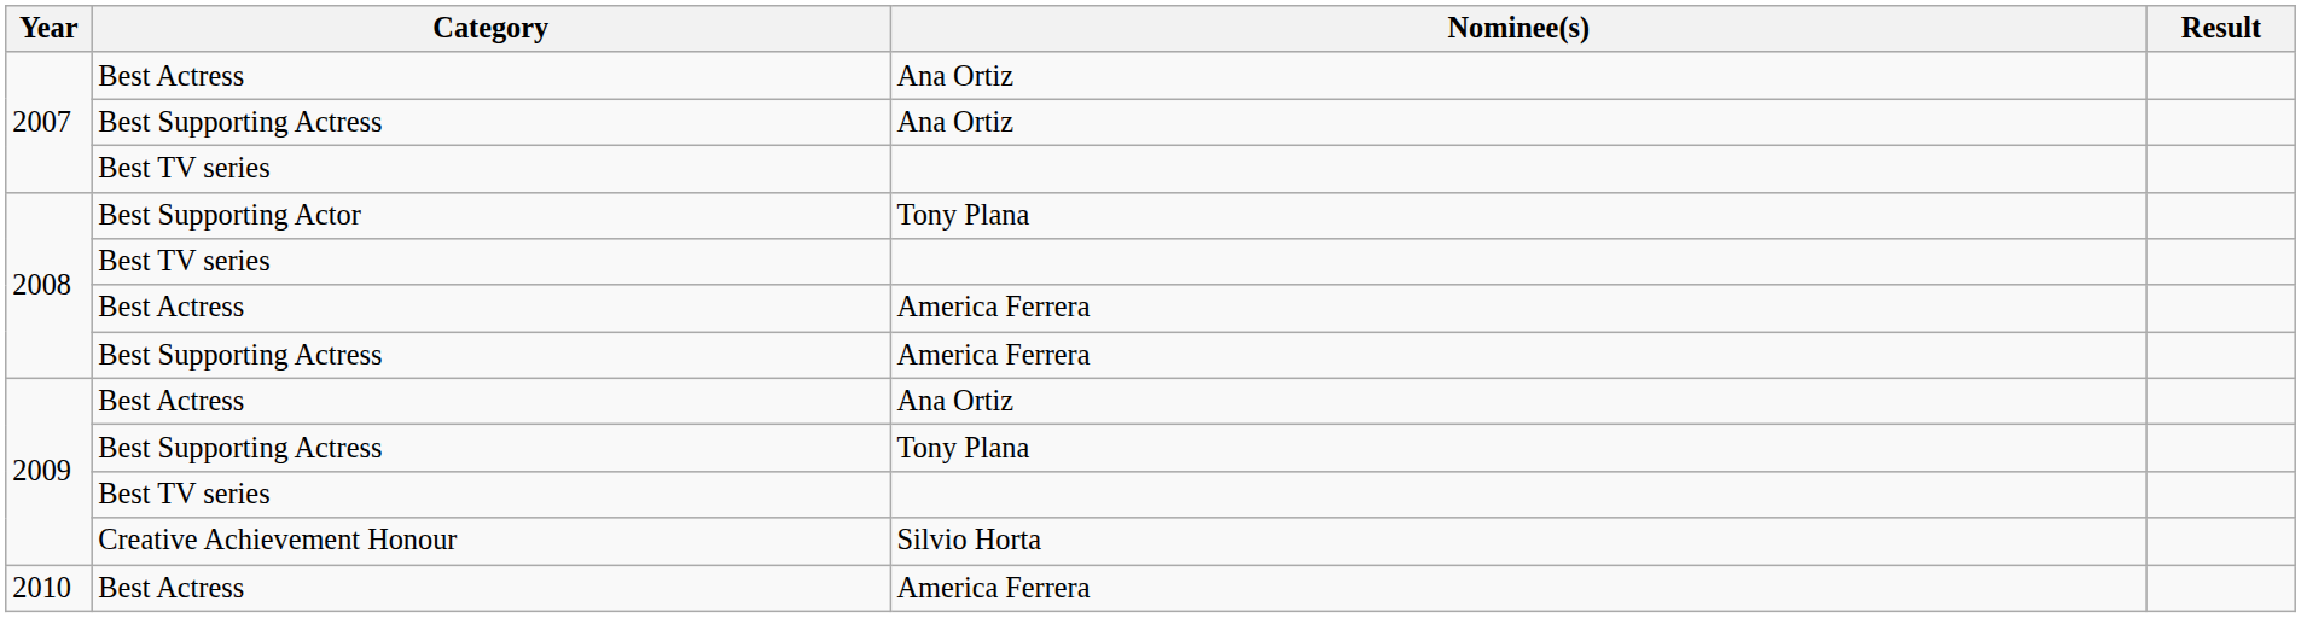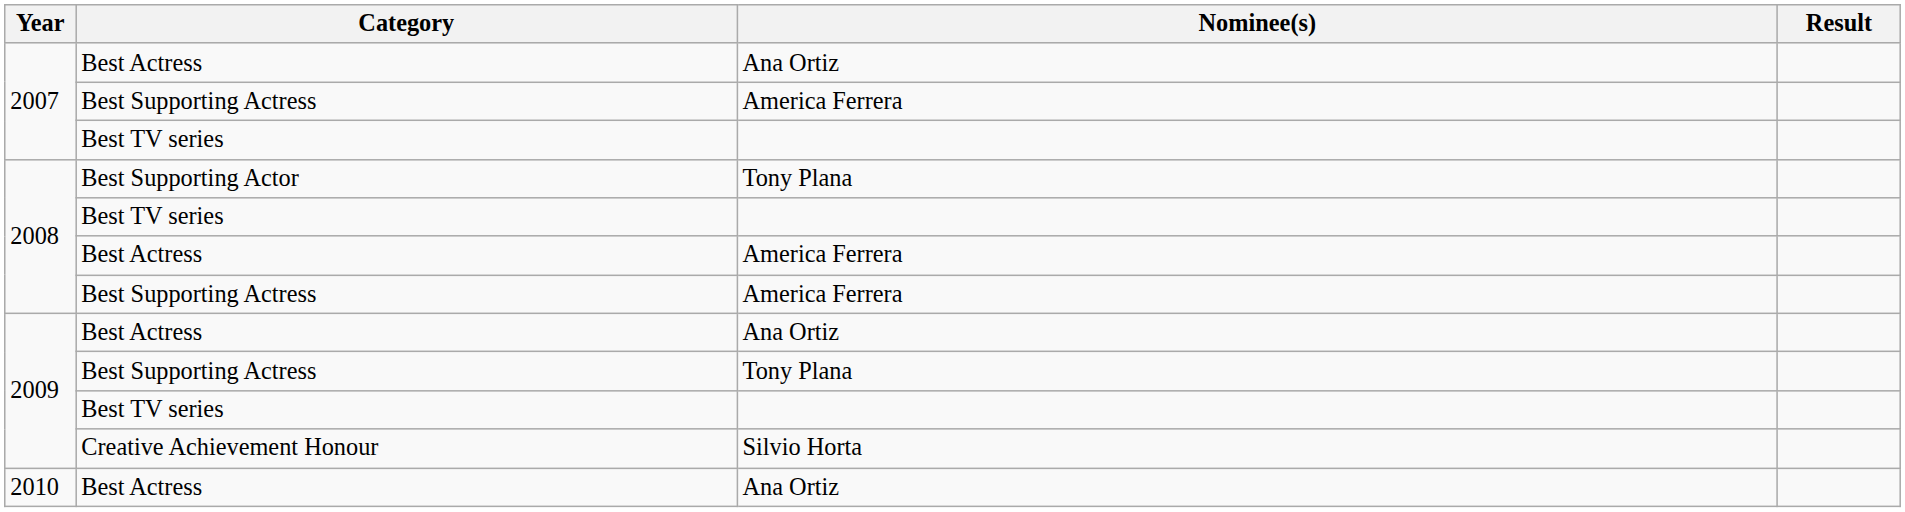 <table class="wikitable">
 <tr>
 <th width="2%">Year</th>
 <th width="27%">Category</th>
 <th width="42.5%">Nominee(s)</th>
 <th width="5%">Result</th>
 </tr>
 <tr>
 <td rowspan="3">2007</td>
 <td>Best Actress</td>
 <td>Ana Ortiz</td>
 <td></td>
 </tr>
 <tr>
 <td>Best Supporting Actress</td>
-<td>Ana Ortiz</td>
+<td>America Ferrera</td>
 <td></td>
 </tr>
 <tr>
 <td>Best TV series</td>
 <td></td>
 <td></td>
 </tr>
 <tr>
 <td rowspan="4">2008</td>
 <td>Best Supporting Actor</td>
 <td>Tony Plana</td>
 <td></td>
 </tr>
 <tr>
 <td>Best TV series</td>
 <td></td>
 <td></td>
 </tr>
 <tr>
 <td>Best Actress</td>
 <td>America Ferrera</td>
 <td></td>
 </tr>
 <tr>
 <td>Best Supporting Actress</td>
 <td>America Ferrera</td>
 <td></td>
 </tr>
 <tr>
 <td rowspan="4">2009</td>
 <td>Best Actress</td>
 <td>Ana Ortiz</td>
 <td></td>
 </tr>
 <tr>
 <td>Best Supporting Actress</td>
 <td>Tony Plana</td>
 <td></td>
 </tr>
 <tr>
 <td>Best TV series</td>
 <td></td>
 <td></td>
 </tr>
 <tr>
 <td>Creative Achievement Honour</td>
 <td>Silvio Horta</td>
 <td></td>
 </tr>
 <tr>
 <td>2010</td>
 <td>Best Actress</td>
-<td>America Ferrera</td>
+<td>Ana Ortiz</td>
 <td></td>
 </tr>
 </table>
